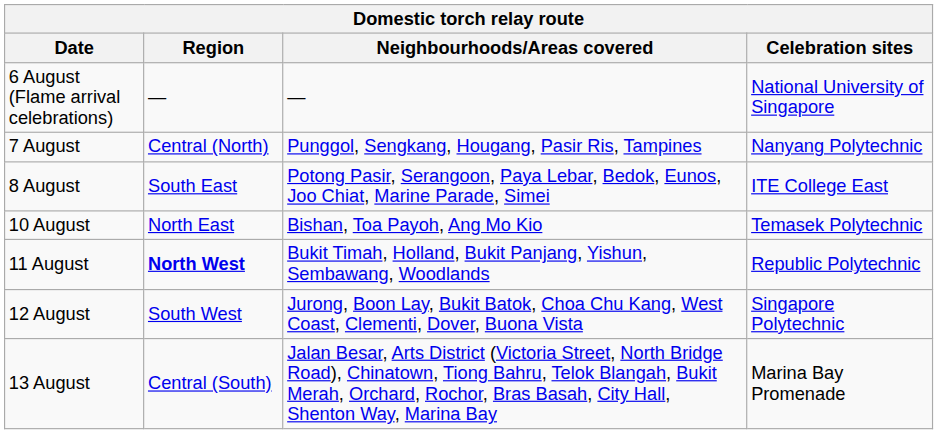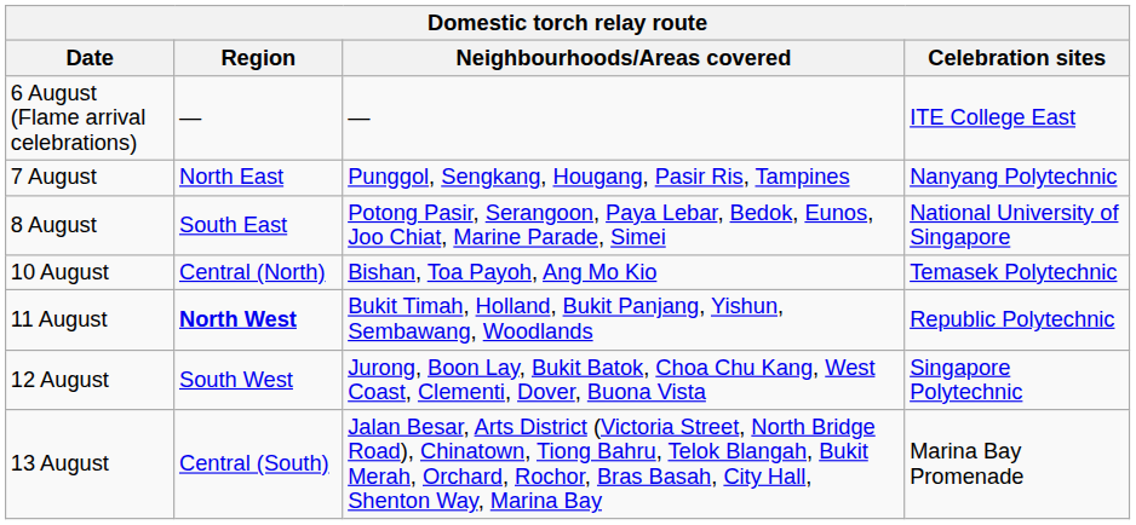 <table class="collapsible wikitable" width=815px>
 <tr>
 <th colspan=4>Domestic torch relay route</th>
 </tr>
 <tr>
 <th width=15%>Date</th>
 <th width=15%>Region</th>
 <th width=50%>Neighbourhoods/Areas covered</th>
 <th width=20%>Celebration sites</th>
 </tr>
 <tr>
 <td>6 August (Flame arrival celebrations)</td>
 <td>—</td>
 <td>—</td>
-<td><a href='#'>National University of Singapore</a></td>
+<td><a href='#'>ITE College East</a></td>
 </tr>
 <tr>
 <td>7 August</td>
-<td><a href='#'>Central (North)</a></td>
+<td><a href='#'>North East</a></td>
 <td><a href='#'>Punggol</a>, <a href='#'>Sengkang</a>, <a href='#'>Hougang</a>, <a href='#'>Pasir Ris</a>, <a href='#'>Tampines</a></td>
 <td><a href='#'>Nanyang Polytechnic</a></td>
 </tr>
 <tr>
 <td>8 August</td>
 <td><a href='#'>South East</a></td>
 <td><a href='#'>Potong Pasir</a>, <a href='#'>Serangoon</a>, <a href='#'>Paya Lebar</a>, <a href='#'>Bedok</a>, <a href='#'>Eunos</a>, <a href='#'>Joo Chiat</a>, <a href='#'>Marine Parade</a>, <a href='#'>Simei</a></td>
-<td><a href='#'>ITE College East</a></td>
+<td><a href='#'>National University of Singapore</a></td>
 </tr>
 <tr>
 <td>10 August</td>
-<td><a href='#'>North East</a></td>
+<td><a href='#'>Central (North)</a></td>
 <td><a href='#'>Bishan</a>, <a href='#'>Toa Payoh</a>, <a href='#'>Ang Mo Kio</a></td>
 <td><a href='#'>Temasek Polytechnic</a></td>
 </tr>
 <tr>
 <td>11 August</td>
 <td><strong><a href='#'>North West</a></strong></td>
 <td><a href='#'>Bukit Timah</a>, <a href='#'>Holland</a>, <a href='#'>Bukit Panjang</a>, <a href='#'>Yishun</a>, <a href='#'>Sembawang</a>, <a href='#'>Woodlands</a></td>
 <td><a href='#'>Republic Polytechnic</a></td>
 </tr>
 <tr>
 <td>12 August</td>
 <td><a href='#'>South West</a></td>
 <td><a href='#'>Jurong</a>, <a href='#'>Boon Lay</a>, <a href='#'>Bukit Batok</a>, <a href='#'>Choa Chu Kang</a>, <a href='#'>West Coast</a>, <a href='#'>Clementi</a>, <a href='#'>Dover</a>, <a href='#'>Buona Vista</a></td>
 <td><a href='#'>Singapore Polytechnic</a></td>
 </tr>
 <tr>
 <td>13 August</td>
 <td><a href='#'>Central (South)</a></td>
 <td><a href='#'>Jalan Besar</a>, <a href='#'>Arts District</a> (<a href='#'>Victoria Street</a>, <a href='#'>North Bridge Road</a>), <a href='#'>Chinatown</a>, <a href='#'>Tiong Bahru</a>, <a href='#'>Telok Blangah</a>, <a href='#'>Bukit Merah</a>, <a href='#'>Orchard</a>, <a href='#'>Rochor</a>, <a href='#'>Bras Basah</a>, <a href='#'>City Hall</a>, <a href='#'>Shenton Way</a>, <a href='#'>Marina Bay</a></td>
 <td>Marina Bay Promenade</td>
 </tr>
 </table>
